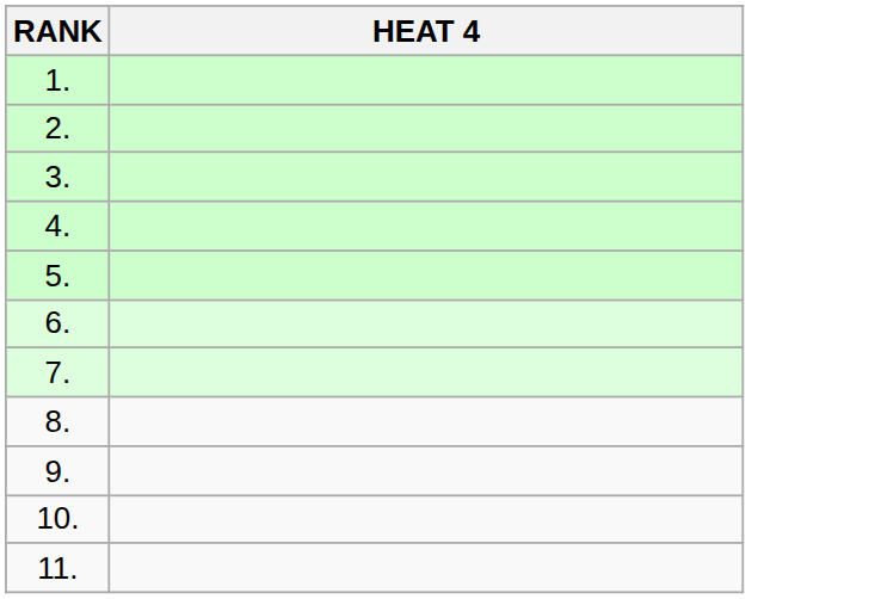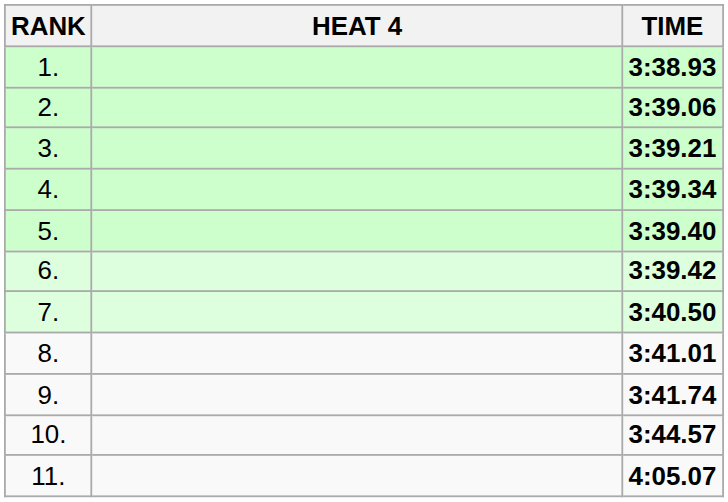 <table class="wikitable" style="border-collapse: collapse; font-size: 90%;">
 <tr>
 <th>RANK</th>
 <th align="center" style="width: 20em">HEAT 4</th>
+<th>TIME</th>
 </tr>
 <tr style="background:#ccffcc;">
 <td align="center">1.</td>
 <td></td>
+<td align="center"><strong>3:38.93</strong></td>
 </tr>
 <tr style="background:#ccffcc;">
 <td align="center">2.</td>
 <td></td>
+<td align="center"><strong>3:39.06</strong></td>
 </tr>
 <tr style="background:#ccffcc;">
 <td align="center">3.</td>
 <td></td>
+<td align="center"><strong>3:39.21</strong></td>
 </tr>
 <tr style="background:#ccffcc;">
 <td align="center">4.</td>
 <td></td>
+<td align="center"><strong>3:39.34</strong></td>
 </tr>
 <tr style="background:#ccffcc;">
 <td align="center">5.</td>
 <td></td>
+<td align="center"><strong>3:39.40</strong></td>
 </tr>
 <tr style="background:#ddffdd;">
 <td align="center">6.</td>
 <td></td>
+<td align="center"><strong>3:39.42</strong></td>
 </tr>
 <tr style="background:#ddffdd;">
 <td align="center">7.</td>
 <td></td>
+<td align="center"><strong>3:40.50</strong></td>
 </tr>
 <tr>
 <td align="center">8.</td>
 <td></td>
+<td align="center"><strong>3:41.01</strong></td>
 </tr>
 <tr>
 <td align="center">9.</td>
 <td></td>
+<td align="center"><strong>3:41.74</strong></td>
 </tr>
 <tr>
 <td align="center">10.</td>
 <td></td>
+<td align="center"><strong>3:44.57</strong></td>
 </tr>
 <tr>
 <td align="center">11.</td>
 <td></td>
+<td align="center"><strong>4:05.07</strong></td>
 </tr>
 </table>
